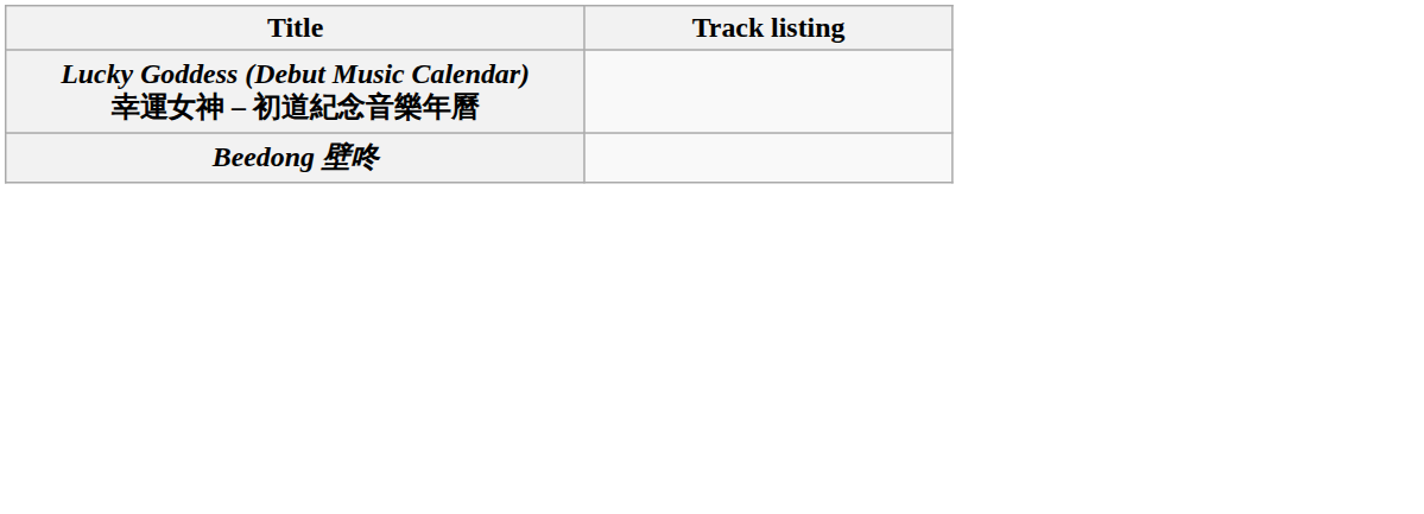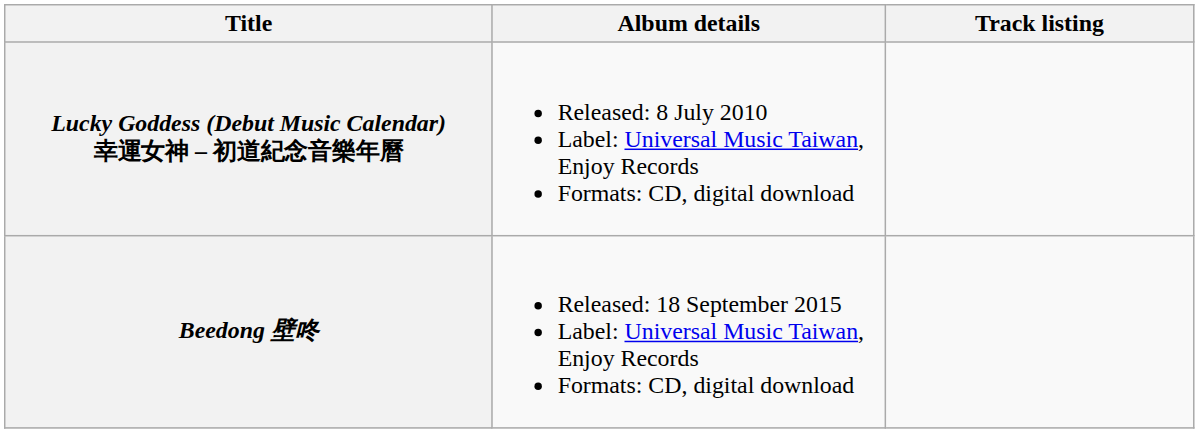 <table class="wikitable plainrowheaders" style="text-align:center;">
 <tr>
 <th style="width:20em;">Title</th>
+<th style="width:16em;">Album details</th>
 <th style="width:200px;">Track listing</th>
 </tr>
 <tr>
 <th scope="row"><em>Lucky Goddess (Debut Music Calendar)</em> <br>幸運女神 – 初道紀念音樂年曆</th>
+<td align="left"><br><ul><li>Released: 8 July 2010</li><li>Label: <a href='#'>Universal Music Taiwan</a>, Enjoy Records</li><li>Formats: CD, digital download</li></ul></td>
 <td align="center"></td>
 </tr>
 <tr>
 <th scope="row"><em>Beedong 壁咚</em></th>
+<td align="left"><br><ul><li>Released: 18 September 2015</li><li>Label: <a href='#'>Universal Music Taiwan</a>, Enjoy Records</li><li>Formats: CD, digital download</li></ul></td>
 <td align="center"></td>
 </tr>
 </table>
